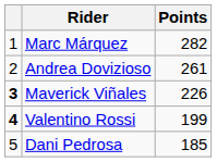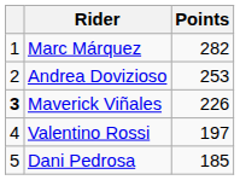 <table class="wikitable" style="font-size: 95%;">
 <tr>
 <th></th>
 <th>Rider</th>
 <th>Points</th>
 </tr>
 <tr>
 <td align=center>1</td>
 <td> <a href='#'>Marc Márquez</a></td>
 <td align=right>282</td>
 </tr>
 <tr>
 <td align=center>2</td>
 <td> <a href='#'>Andrea Dovizioso</a></td>
-<td align=right>261</td>
+<td align=right>253</td>
 </tr>
 <tr>
 <td align=center><strong>3</strong></td>
 <td> <a href='#'>Maverick Viñales</a></td>
 <td align=right>226</td>
 </tr>
 <tr>
-<td align=center><strong>4</strong></td>
+<td align=center>4</td>
 <td> <a href='#'>Valentino Rossi</a></td>
-<td align=right>199</td>
+<td align=right>197</td>
 </tr>
 <tr>
 <td align=center>5</td>
 <td> <a href='#'>Dani Pedrosa</a></td>
 <td align=right>185</td>
 </tr>
 </table>
